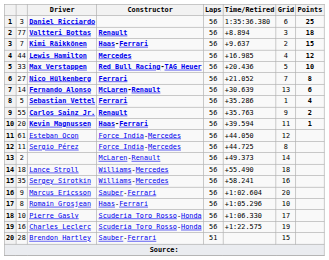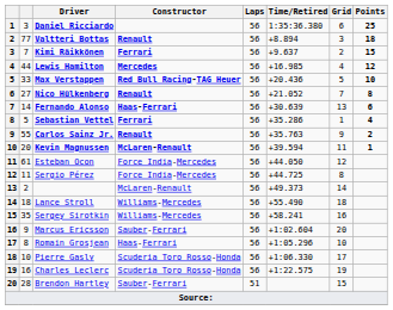 <table class="wikitable sortable" style="font-size: 85%;">
 <tr>
 <th></th>
 <th></th>
 <th>Driver</th>
 <th>Constructor</th>
 <th class="unsortable">Laps</th>
 <th class="unsortable">Time/Retired</th>
 <th>Grid</th>
 <th>Points</th>
 </tr>
 <tr>
 <th>1</th>
 <td align="center">3</td>
 <td data-sort-value="RIC"> <strong><a href='#'>Daniel Ricciardo</a></strong></td>
 <td></td>
 <td align="center">56</td>
 <td>1:35:36.380</td>
 <td align="center">6</td>
 <td align="center"><strong>25</strong></td>
 </tr>
 <tr>
 <th>2</th>
 <td align="center">77</td>
 <td data-sort-value="BOT"> <strong><a href='#'>Valtteri Bottas</a></strong></td>
 <td><strong><a href='#'>Renault</a></strong></td>
 <td align="center">56</td>
 <td>+8.894</td>
 <td align="center">3</td>
 <td align="center"><strong>18</strong></td>
 </tr>
 <tr>
 <th>3</th>
 <td align="center">7</td>
 <td data-sort-value="RAI"> <strong><a href='#'>Kimi Räikkönen</a></strong></td>
-<td><strong><a href='#'>Haas</a>-<a href='#'>Ferrari</a></strong></td>
+<td><strong><a href='#'>Ferrari</a></strong></td>
 <td align="center">56</td>
 <td>+9.637</td>
 <td align="center">2</td>
 <td align="center"><strong>15</strong></td>
 </tr>
 <tr>
 <th>4</th>
 <td align="center">44</td>
 <td data-sort-value="HAM"> <strong><a href='#'>Lewis Hamilton</a></strong></td>
 <td><strong><a href='#'>Mercedes</a></strong></td>
 <td align="center">56</td>
 <td>+16.985</td>
 <td align="center">4</td>
 <td align="center"><strong>12</strong></td>
 </tr>
 <tr>
 <th>5</th>
 <td align="center">33</td>
 <td data-sort-value="VER"> <strong><a href='#'>Max Verstappen</a></strong></td>
 <td><strong><a href='#'>Red Bull Racing</a>-<a href='#'>TAG Heuer</a></strong></td>
 <td align="center">56</td>
 <td>+20.436</td>
 <td align="center">5</td>
 <td align="center"><strong>10</strong></td>
 </tr>
 <tr>
 <th>6</th>
 <td align="center">27</td>
 <td data-sort-value="HUL"> <strong><a href='#'>Nico Hülkenberg</a></strong></td>
-<td><strong><a href='#'>Ferrari</a></strong></td>
+<td><strong><a href='#'>Renault</a></strong></td>
 <td align="center">56</td>
 <td>+21.052</td>
 <td align="center">7</td>
 <td align="center"><strong>8</strong></td>
 </tr>
 <tr>
 <th>7</th>
 <td align="center">14</td>
 <td data-sort-value="ALO"> <strong><a href='#'>Fernando Alonso</a></strong></td>
-<td><strong><a href='#'>McLaren</a>-<a href='#'>Renault</a></strong></td>
+<td><strong><a href='#'>Haas</a>-<a href='#'>Ferrari</a></strong></td>
 <td align="center">56</td>
 <td>+30.639</td>
 <td align="center">13</td>
 <td align="center"><strong>6</strong></td>
 </tr>
 <tr>
 <th>8</th>
 <td align="center">5</td>
 <td data-sort-value="VET"> <strong><a href='#'>Sebastian Vettel</a></strong></td>
 <td><strong><a href='#'>Ferrari</a></strong></td>
 <td align="center">56</td>
 <td>+35.286</td>
 <td align="center">1</td>
 <td align="center"><strong>4</strong></td>
 </tr>
 <tr>
 <th>9</th>
 <td align="center">55</td>
 <td data-sort-value="SAI"> <strong><a href='#'>Carlos Sainz Jr.</a></strong></td>
 <td><strong><a href='#'>Renault</a></strong></td>
 <td align="center">56</td>
 <td>+35.763</td>
 <td align="center">9</td>
 <td align="center"><strong>2</strong></td>
 </tr>
 <tr>
 <th>10</th>
 <td align="center">20</td>
 <td data-sort-value="MAG"> <strong><a href='#'>Kevin Magnussen</a></strong></td>
-<td><strong><a href='#'>Haas</a>-<a href='#'>Ferrari</a></strong></td>
+<td><strong><a href='#'>McLaren</a>-<a href='#'>Renault</a></strong></td>
 <td align="center">56</td>
 <td>+39.594</td>
 <td align="center">11</td>
 <td align="center"><strong>1</strong></td>
 </tr>
 <tr>
 <th>11</th>
 <td align="center">61</td>
 <td data-sort-value="OCO"> <a href='#'>Esteban Ocon</a></td>
 <td><a href='#'>Force India</a>-<a href='#'>Mercedes</a></td>
 <td align="center">56</td>
 <td>+44.050</td>
 <td align="center">12</td>
 <td align="center"></td>
 </tr>
 <tr>
 <th>12</th>
 <td align="center">11</td>
 <td data-sort-value="PER"> <a href='#'>Sergio Pérez</a></td>
 <td><a href='#'>Force India</a>-<a href='#'>Mercedes</a></td>
 <td align="center">56</td>
 <td>+44.725</td>
 <td align="center">8</td>
 <td align="center"></td>
 </tr>
 <tr>
 <th>13</th>
 <td align="center">2</td>
 <td data-sort-value="VAN"></td>
 <td><a href='#'>McLaren</a>-<a href='#'>Renault</a></td>
 <td align="center">56</td>
 <td>+49.373</td>
 <td align="center">14</td>
 <td align="center"></td>
 </tr>
 <tr>
 <th>14</th>
 <td align="center">18</td>
 <td data-sort-value="STR"> <a href='#'>Lance Stroll</a></td>
 <td><a href='#'>Williams</a>-<a href='#'>Mercedes</a></td>
 <td align="center">56</td>
 <td>+55.490</td>
 <td align="center">18</td>
 <td align="center"></td>
 </tr>
 <tr>
 <th>15</th>
 <td align="center">35</td>
 <td data-sort-value="SIR"> <a href='#'>Sergey Sirotkin</a></td>
 <td><a href='#'>Williams</a>-<a href='#'>Mercedes</a></td>
 <td align="center">56</td>
 <td>+58.241</td>
 <td align="center">16</td>
 <td align="center"></td>
 </tr>
 <tr>
 <th>16</th>
 <td align="center">9</td>
 <td data-sort-value="ERI"> <a href='#'>Marcus Ericsson</a></td>
 <td><a href='#'>Sauber</a>-<a href='#'>Ferrari</a></td>
 <td align="center">56</td>
 <td>+1:02.604</td>
 <td align="center">20</td>
 <td align="center"></td>
 </tr>
 <tr>
 <th>17</th>
 <td align="center">8</td>
 <td data-sort-value="GRO"> <a href='#'>Romain Grosjean</a></td>
 <td><a href='#'>Haas</a>-<a href='#'>Ferrari</a></td>
 <td align="center">56</td>
 <td>+1:05.296</td>
 <td align="center">10</td>
 <td align="center"></td>
 </tr>
 <tr>
 <th>18</th>
 <td align="center">10</td>
 <td data-sort-value="GAS"> <a href='#'>Pierre Gasly</a></td>
 <td><a href='#'>Scuderia Toro Rosso</a>-<a href='#'>Honda</a></td>
 <td align="center">56</td>
 <td>+1:06.330</td>
 <td align="center">17</td>
 <td align="center"></td>
 </tr>
 <tr>
 <th>19</th>
 <td align="center">16</td>
 <td data-sort-value="LEC"> <a href='#'>Charles Leclerc</a></td>
 <td><a href='#'>Scuderia Toro Rosso</a>-<a href='#'>Honda</a></td>
 <td align="center">56</td>
 <td>+1:22.575</td>
 <td align="center">19</td>
 <td align="center"></td>
 </tr>
 <tr>
 <th>20</th>
 <td align="center">28</td>
 <td data-sort-value="HAR"> <a href='#'>Brendon Hartley</a></td>
 <td><a href='#'>Sauber</a>-<a href='#'>Ferrari</a></td>
 <td align="center">51</td>
 <td></td>
 <td align="center">15</td>
 <td align="center"></td>
 </tr>
 <tr class="sortbottom">
 <td style="background:#eaecf0; text-align:center;" colspan="8"><strong>Source:</strong></td>
 </tr>
 <tr>
 </tr>
 </table>
